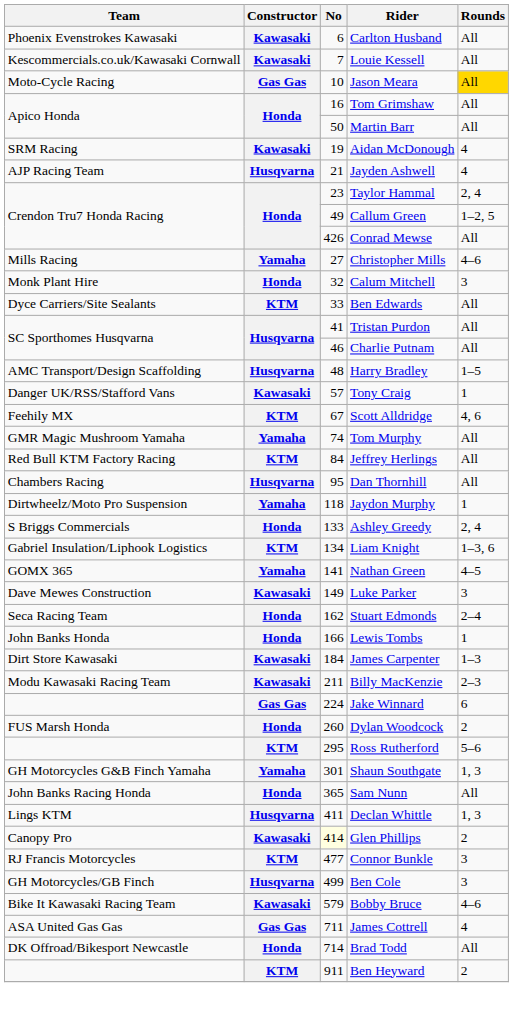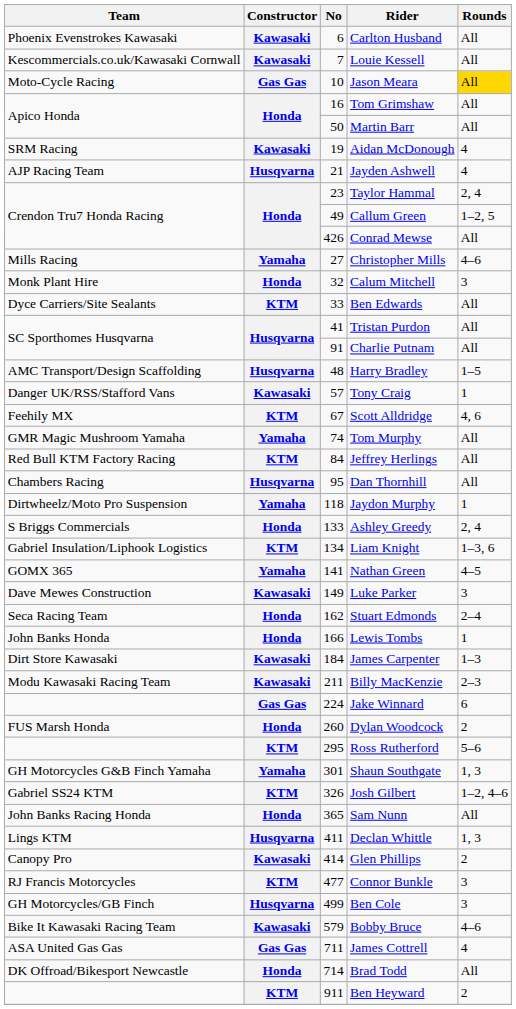 <table class="wikitable" style="font-size: 85%;">
 <tr>
 <th>Team</th>
 <th>Constructor</th>
 <th>No</th>
 <th>Rider</th>
 <th>Rounds</th>
 </tr>
 <tr>
 <td>Phoenix Evenstrokes Kawasaki</td>
 <th><a href='#'>Kawasaki</a></th>
 <td align="right">6</td>
 <td> <a href='#'>Carlton Husband</a></td>
 <td>All</td>
 </tr>
 <tr>
 <td>Kescommercials.co.uk/Kawasaki Cornwall</td>
 <th><a href='#'>Kawasaki</a></th>
 <td align="right">7</td>
 <td> <a href='#'>Louie Kessell</a></td>
 <td>All</td>
 </tr>
 <tr>
 <td>Moto-Cycle Racing</td>
 <th><a href='#'>Gas Gas</a></th>
 <td align="right">10</td>
 <td> <a href='#'>Jason Meara</a></td>
 <td style="background: gold;">All</td>
 </tr>
 <tr>
 <td rowspan=2>Apico Honda</td>
 <th rowspan=2><a href='#'>Honda</a></th>
 <td align="right">16</td>
 <td> <a href='#'>Tom Grimshaw</a></td>
 <td>All</td>
 </tr>
 <tr>
 <td align="right">50</td>
 <td> <a href='#'>Martin Barr</a></td>
 <td>All</td>
 </tr>
 <tr>
 <td>SRM Racing</td>
 <th><a href='#'>Kawasaki</a></th>
 <td align="right">19</td>
 <td> <a href='#'>Aidan McDonough</a></td>
 <td>4</td>
 </tr>
 <tr>
 <td>AJP Racing Team</td>
 <th><a href='#'>Husqvarna</a></th>
 <td align="right">21</td>
 <td> <a href='#'>Jayden Ashwell</a></td>
 <td>4</td>
 </tr>
 <tr>
 <td rowspan=3>Crendon Tru7 Honda Racing</td>
 <th rowspan=3><a href='#'>Honda</a></th>
 <td align="right">23</td>
 <td> <a href='#'>Taylor Hammal</a></td>
 <td>2, 4</td>
 </tr>
 <tr>
 <td align="right">49</td>
 <td> <a href='#'>Callum Green</a></td>
 <td>1–2, 5</td>
 </tr>
 <tr>
 <td align="right">426</td>
 <td> <a href='#'>Conrad Mewse</a></td>
 <td>All</td>
 </tr>
 <tr>
 <td>Mills Racing</td>
 <th><a href='#'>Yamaha</a></th>
 <td align="right">27</td>
 <td> <a href='#'>Christopher Mills</a></td>
 <td>4–6</td>
 </tr>
 <tr>
 <td>Monk Plant Hire</td>
 <th><a href='#'>Honda</a></th>
 <td align="right">32</td>
 <td> <a href='#'>Calum Mitchell</a></td>
 <td>3</td>
 </tr>
 <tr>
 <td>Dyce Carriers/Site Sealants</td>
 <th><a href='#'>KTM</a></th>
 <td align="right">33</td>
 <td> <a href='#'>Ben Edwards</a></td>
 <td>All</td>
 </tr>
 <tr>
 <td rowspan=2>SC Sporthomes Husqvarna</td>
 <th rowspan=2><a href='#'>Husqvarna</a></th>
 <td align="right">41</td>
 <td> <a href='#'>Tristan Purdon</a></td>
 <td>All</td>
 </tr>
 <tr>
-<td align="right">46</td>
+<td align="right">91</td>
 <td> <a href='#'>Charlie Putnam</a></td>
 <td>All</td>
 </tr>
 <tr>
 <td>AMC Transport/Design Scaffolding</td>
 <th><a href='#'>Husqvarna</a></th>
 <td align="right">48</td>
 <td> <a href='#'>Harry Bradley</a></td>
 <td>1–5</td>
 </tr>
 <tr>
 <td>Danger UK/RSS/Stafford Vans</td>
 <th><a href='#'>Kawasaki</a></th>
 <td align="right">57</td>
 <td> <a href='#'>Tony Craig</a></td>
 <td>1</td>
 </tr>
 <tr>
 <td>Feehily MX</td>
 <th><a href='#'>KTM</a></th>
 <td align="right">67</td>
 <td> <a href='#'>Scott Alldridge</a></td>
 <td>4, 6</td>
 </tr>
 <tr>
 <td>GMR Magic Mushroom Yamaha</td>
 <th><a href='#'>Yamaha</a></th>
 <td align="right">74</td>
 <td> <a href='#'>Tom Murphy</a></td>
 <td>All</td>
 </tr>
 <tr>
 <td>Red Bull KTM Factory Racing</td>
 <th><a href='#'>KTM</a></th>
 <td align="right">84</td>
 <td> <a href='#'>Jeffrey Herlings</a></td>
 <td>All</td>
 </tr>
 <tr>
 <td>Chambers Racing</td>
 <th><a href='#'>Husqvarna</a></th>
 <td align="right">95</td>
 <td> <a href='#'>Dan Thornhill</a></td>
 <td>All</td>
 </tr>
 <tr>
 <td>Dirtwheelz/Moto Pro Suspension</td>
 <th><a href='#'>Yamaha</a></th>
 <td align="right">118</td>
 <td> <a href='#'>Jaydon Murphy</a></td>
 <td>1</td>
 </tr>
 <tr>
 <td>S Briggs Commercials</td>
 <th><a href='#'>Honda</a></th>
 <td align="right">133</td>
 <td> <a href='#'>Ashley Greedy</a></td>
 <td>2, 4</td>
 </tr>
 <tr>
 <td>Gabriel Insulation/Liphook Logistics</td>
 <th><a href='#'>KTM</a></th>
 <td align="right">134</td>
 <td> <a href='#'>Liam Knight</a></td>
 <td>1–3, 6</td>
 </tr>
 <tr>
 <td>GOMX 365</td>
 <th><a href='#'>Yamaha</a></th>
 <td align="right">141</td>
 <td> <a href='#'>Nathan Green</a></td>
 <td>4–5</td>
 </tr>
 <tr>
 <td>Dave Mewes Construction</td>
 <th><a href='#'>Kawasaki</a></th>
 <td align="right">149</td>
 <td> <a href='#'>Luke Parker</a></td>
 <td>3</td>
 </tr>
 <tr>
 <td>Seca Racing Team</td>
 <th><a href='#'>Honda</a></th>
 <td align="right">162</td>
 <td> <a href='#'>Stuart Edmonds</a></td>
 <td>2–4</td>
 </tr>
 <tr>
 <td>John Banks Honda</td>
 <th><a href='#'>Honda</a></th>
 <td align="right">166</td>
 <td> <a href='#'>Lewis Tombs</a></td>
 <td>1</td>
 </tr>
 <tr>
 <td>Dirt Store Kawasaki</td>
 <th><a href='#'>Kawasaki</a></th>
 <td align="right">184</td>
 <td> <a href='#'>James Carpenter</a></td>
 <td>1–3</td>
 </tr>
 <tr>
 <td>Modu Kawasaki Racing Team</td>
 <th><a href='#'>Kawasaki</a></th>
 <td align="right">211</td>
 <td> <a href='#'>Billy MacKenzie</a></td>
 <td>2–3</td>
 </tr>
 <tr>
 <td></td>
 <th><a href='#'>Gas Gas</a></th>
 <td align="right">224</td>
 <td> <a href='#'>Jake Winnard</a></td>
 <td>6</td>
 </tr>
 <tr>
 <td>FUS Marsh Honda</td>
 <th><a href='#'>Honda</a></th>
 <td align="right">260</td>
 <td> <a href='#'>Dylan Woodcock</a></td>
 <td>2</td>
 </tr>
 <tr>
 <td></td>
 <th><a href='#'>KTM</a></th>
 <td align="right">295</td>
 <td> <a href='#'>Ross Rutherford</a></td>
 <td>5–6</td>
 </tr>
 <tr>
 <td>GH Motorcycles G&B Finch Yamaha</td>
 <th><a href='#'>Yamaha</a></th>
 <td align="right">301</td>
 <td> <a href='#'>Shaun Southgate</a></td>
 <td>1, 3</td>
 </tr>
 <tr>
+<td>Gabriel SS24 KTM</td>
+<th><a href='#'>KTM</a></th>
+<td align="right">326</td>
+<td> <a href='#'>Josh Gilbert</a></td>
+<td>1–2, 4–6</td>
+</tr>
+<tr>
 <td>John Banks Racing Honda</td>
 <th><a href='#'>Honda</a></th>
 <td align="right">365</td>
 <td> <a href='#'>Sam Nunn</a></td>
 <td>All</td>
 </tr>
 <tr>
 <td>Lings KTM</td>
 <th><a href='#'>Husqvarna</a></th>
 <td align="right">411</td>
 <td> <a href='#'>Declan Whittle</a></td>
 <td>1, 3</td>
 </tr>
 <tr>
 <td>Canopy Pro</td>
 <th><a href='#'>Kawasaki</a></th>
-<td align="right" style="background: lightyellow;">414</td>
+<td align="right">414</td>
 <td> <a href='#'>Glen Phillips</a></td>
 <td>2</td>
 </tr>
 <tr>
 <td>RJ Francis Motorcycles</td>
 <th><a href='#'>KTM</a></th>
 <td align="right">477</td>
 <td> <a href='#'>Connor Bunkle</a></td>
 <td>3</td>
 </tr>
 <tr>
 <td>GH Motorcycles/GB Finch</td>
 <th><a href='#'>Husqvarna</a></th>
 <td align="right">499</td>
 <td> <a href='#'>Ben Cole</a></td>
 <td>3</td>
 </tr>
 <tr>
 <td>Bike It Kawasaki Racing Team</td>
 <th><a href='#'>Kawasaki</a></th>
 <td align="right">579</td>
 <td> <a href='#'>Bobby Bruce</a></td>
 <td>4–6</td>
 </tr>
 <tr>
 <td>ASA United Gas Gas</td>
 <th><a href='#'>Gas Gas</a></th>
 <td align="right">711</td>
 <td> <a href='#'>James Cottrell</a></td>
 <td>4</td>
 </tr>
 <tr>
 <td>DK Offroad/Bikesport Newcastle</td>
 <th><a href='#'>Honda</a></th>
 <td align="right">714</td>
 <td> <a href='#'>Brad Todd</a></td>
 <td>All</td>
 </tr>
 <tr>
 <td></td>
 <th><a href='#'>KTM</a></th>
 <td align="right">911</td>
 <td> <a href='#'>Ben Heyward</a></td>
 <td>2</td>
 </tr>
 <tr>
 </tr>
 </table>
